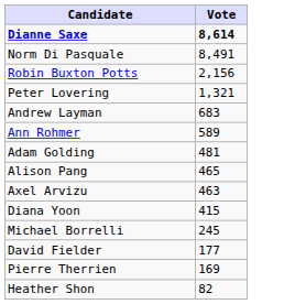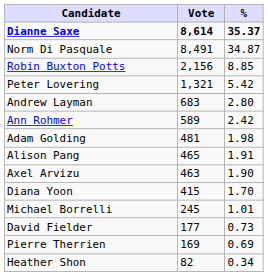 <table class="wikitable">
 <tr>
 <th style="background:#ddf; width:200px;">Candidate</th>
 <th style="background:#ddf; width:50px;">Vote</th>
+<th style="background:#ddf; width:30px;">%</th>
 </tr>
 <tr>
 <td><strong><a href='#'>Dianne Saxe</a></strong></td>
 <td><strong>8,614</strong></td>
+<td><strong>35.37</strong></td>
 </tr>
 <tr>
 <td>Norm Di Pasquale</td>
 <td>8,491</td>
+<td>34.87</td>
 </tr>
 <tr>
 <td><a href='#'>Robin Buxton Potts</a></td>
 <td>2,156</td>
+<td>8.85</td>
 </tr>
 <tr>
 <td>Peter Lovering</td>
 <td>1,321</td>
+<td>5.42</td>
 </tr>
 <tr>
 <td>Andrew Layman</td>
 <td>683</td>
+<td>2.80</td>
 </tr>
 <tr>
 <td><a href='#'>Ann Rohmer</a></td>
 <td>589</td>
+<td>2.42</td>
 </tr>
 <tr>
 <td>Adam Golding</td>
 <td>481</td>
+<td>1.98</td>
 </tr>
 <tr>
 <td>Alison Pang</td>
 <td>465</td>
+<td>1.91</td>
 </tr>
 <tr>
 <td>Axel Arvizu</td>
 <td>463</td>
+<td>1.90</td>
 </tr>
 <tr>
 <td>Diana Yoon</td>
 <td>415</td>
+<td>1.70</td>
 </tr>
 <tr>
 <td>Michael Borrelli</td>
 <td>245</td>
+<td>1.01</td>
 </tr>
 <tr>
 <td>David Fielder</td>
 <td>177</td>
+<td>0.73</td>
 </tr>
 <tr>
 <td>Pierre Therrien</td>
 <td>169</td>
+<td>0.69</td>
 </tr>
 <tr>
 <td>Heather Shon</td>
 <td>82</td>
+<td>0.34</td>
 </tr>
 </table>
